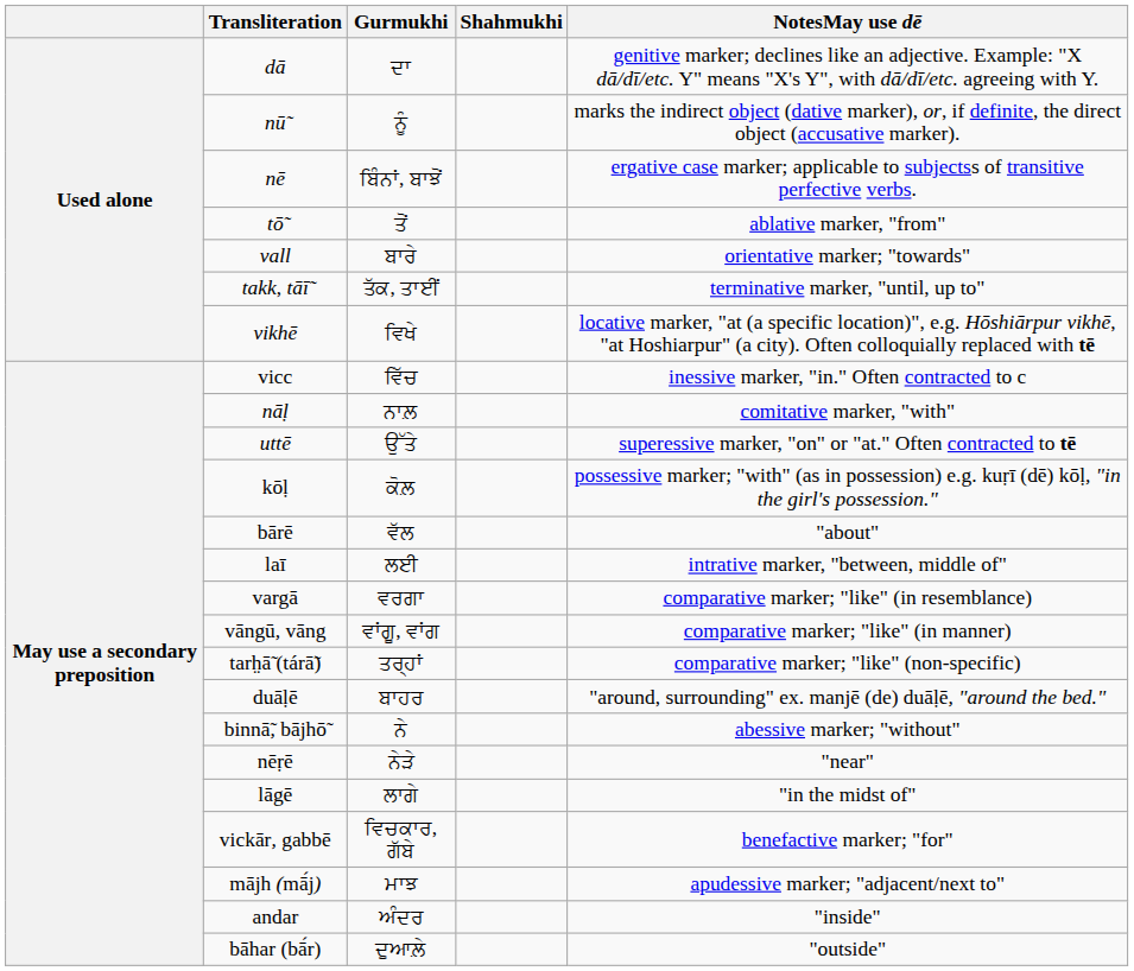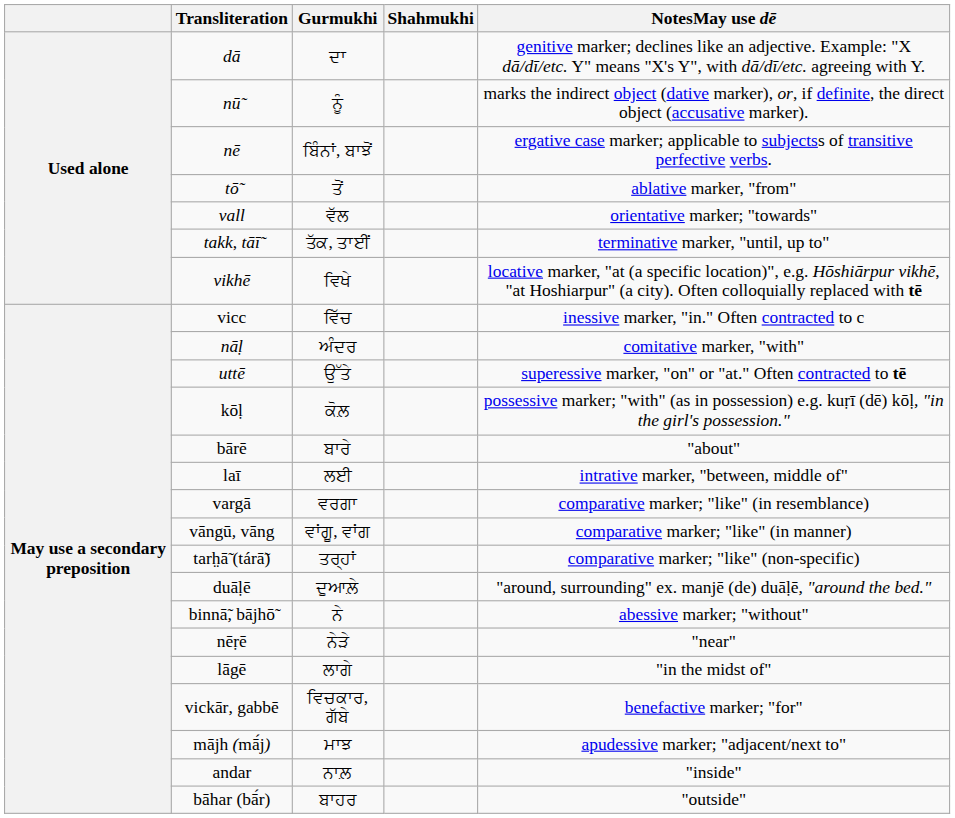 <table class="wikitable" style="text-align:center;">
 <tr>
 <th></th>
 <th>Transliteration</th>
 <th>Gurmukhi</th>
 <th>Shahmukhi</th>
 <th>NotesMay use <em>dē</em></th>
 </tr>
 <tr>
 <th rowspan="7">Used alone</th>
 <td><em>dā</em></td>
 <td>ਦਾ</td>
 <td></td>
 <td><a href='#'>genitive</a> marker; declines like an adjective. Example: "X <em>dā/dī/etc.</em> Y" means "X's Y", with <em>dā/dī/etc.</em> agreeing with Y.</td>
 </tr>
 <tr>
 <td><em>nū̃</em></td>
 <td>ਨੂੰ</td>
 <td></td>
 <td>marks the indirect <a href='#'>object</a> (<a href='#'>dative</a> marker), <em>or</em>, if <a href='#'>definite</a>, the direct object (<a href='#'>accusative</a> marker).</td>
 </tr>
 <tr>
 <td><em>nē</em></td>
 <td>ਬਿੰਨਾਂ, ਬਾਝੋਂ</td>
 <td></td>
 <td><a href='#'>ergative case</a> marker; applicable to <a href='#'>subjects</a>s of <a href='#'>transitive</a> <a href='#'>perfective</a> <a href='#'>verbs</a>.</td>
 </tr>
 <tr>
 <td><em>tō̃</em></td>
 <td>ਤੋਂ</td>
 <td></td>
 <td><a href='#'>ablative</a> marker, "from"</td>
 </tr>
 <tr>
 <td><em>vall</em></td>
-<td>ਬਾਰੇ</td>
+<td>ਵੱਲ</td>
 <td></td>
 <td><a href='#'>orientative</a> marker; "towards"</td>
 </tr>
 <tr>
 <td><em>takk</em>, <em>tāī̃</em></td>
 <td>ਤੱਕ, ਤਾਈਂ</td>
 <td></td>
 <td><a href='#'>terminative</a> marker, "until, up to"</td>
 </tr>
 <tr>
 <td><em>vikhē</em></td>
 <td>ਵਿਖੇ</td>
 <td></td>
 <td><a href='#'>locative</a> marker, "at (a specific location)", e.g. <em>Hōshiārpur vikhē</em>, "at Hoshiarpur" (a city). Often colloquially replaced with <strong>tē<em></td>
 </tr>
 <tr>
 <th rowspan="17">May use a secondary preposition</th>
 <td></em>vicc<em></td>
 <td>ਵਿੱਚ</td>
 <td></td>
 <td><a href='#'>inessive</a> marker, "in." Often <a href='#'>contracted</a> to </strong>c</em></td>
 </tr>
 <tr>
 <td><em>nāḷ</em></td>
-<td>ਨਾਲ਼</td>
+<td>ਅੰਦਰ</td>
 <td></td>
 <td><a href='#'>comitative</a> marker, "with"</td>
 </tr>
 <tr>
 <td><em>uttē</em></td>
 <td>ਉੱਤੇ</td>
 <td></td>
 <td><a href='#'>superessive</a> marker, "on" or "at." Often <a href='#'>contracted</a> to <strong>tē<em></td>
 </tr>
 <tr>
 <td></em>kōḷ<em></td>
 <td>ਕੋਲ਼</td>
 <td></td>
 <td><a href='#'>possessive</a> marker; "with" (as in possession) e.g. </em>kuṛī (dē) kōḷ<em>, "in the girl's possession."</td>
 </tr>
 <tr>
 <td></em>bārē<em></td>
-<td>ਵੱਲ</td>
+<td>ਬਾਰੇ</td>
 <td></td>
 <td>"about"</td>
 </tr>
 <tr>
 <td></em>laī<em></td>
 <td>ਲਈ</td>
 <td></td>
 <td><a href='#'>intrative</a> marker, "between, middle of"</td>
 </tr>
 <tr>
 <td></em>vargā<em></td>
 <td>ਵਰਗਾ</td>
 <td></td>
 <td><a href='#'>comparative</a> marker; "like" (in resemblance)</td>
 </tr>
 <tr>
 <td></em>vāngū<em>, </em>vāng<em></td>
 <td>ਵਾਂਗੂ, ਵਾਂਗ</td>
 <td></td>
 <td><a href='#'>comparative</a> marker; "like" (in manner)</td>
 </tr>
 <tr>
 <td></em>tarh̤ā̃<em> </em>(tárā̃)<em></td>
 <td>ਤਰ੍ਹਾਂ</td>
 <td></td>
 <td><a href='#'>comparative</a> marker; "like" (non-specific)</td>
 </tr>
 <tr>
 <td></em>duāḷē<em></td>
-<td>ਬਾਹਰ</td>
+<td>ਦੁਆਲ਼ੇ</td>
 <td></td>
 <td>"around, surrounding" ex. </em>manjē (de) duāḷē<em>, "around the bed."</td>
 </tr>
 <tr>
 <td></em>binnā̃<em>, </em>bājhō̃<em></td>
 <td>ਨੇ</td>
 <td></td>
 <td><a href='#'>abessive</a> marker; "without"</td>
 </tr>
 <tr>
 <td></em>nēṛē<em></td>
 <td>ਨੇੜੇ</td>
 <td></td>
 <td>"near"</td>
 </tr>
 <tr>
 <td></em>lāgē<em></td>
 <td>ਲਾਗੇ</td>
 <td></td>
 <td>"in the midst of"</td>
 </tr>
 <tr>
 <td></em>vickār<em>, </em>gabbē<em></td>
 <td>ਵਿਚਕਾਰ, ਗੱਬੇ</td>
 <td></td>
 <td><a href='#'>benefactive</a> marker; "for"</td>
 </tr>
 <tr>
 <td></em>mājh<em> (</em>mā́j<em>)</td>
 <td>ਮਾਝ</td>
 <td></td>
 <td><a href='#'>apudessive</a> marker; "adjacent/next to"</td>
 </tr>
 <tr>
 <td></em>andar<em></td>
-<td>ਅੰਦਰ</td>
+<td>ਨਾਲ਼</td>
 <td></td>
 <td>"inside"</td>
 </tr>
 <tr>
 <td></em>bāhar (bā́r)<em></td>
-<td>ਦੁਆਲ਼ੇ</td>
+<td>ਬਾਹਰ</td>
 <td></td>
 <td>"outside"</td>
 </tr>
 </table>
